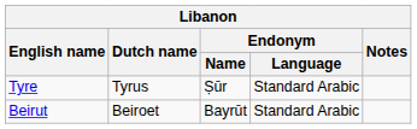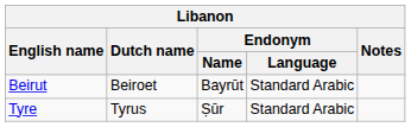 <table class="wikitable sortable">
 <tr>
 <th colspan="5"> Libanon</th>
 </tr>
 <tr>
 <th rowspan="2">English name</th>
 <th rowspan="2">Dutch name</th>
 <th colspan="2">Endonym</th>
 <th rowspan="2">Notes</th>
 </tr>
 <tr>
 <th>Name</th>
 <th>Language</th>
 </tr>
 <tr>
+<td><a href='#'>Beirut</a></td>
+<td>Beiroet</td>
+<td>Bayrūt</td>
+<td>Standard Arabic</td>
+<td></td>
+</tr>
+<tr>
 <td><a href='#'>Tyre</a></td>
 <td>Tyrus</td>
 <td>Ṣūr</td>
 <td>Standard Arabic</td>
 <td></td>
 </tr>
-<tr>
-<td><a href='#'>Beirut</a></td>
-<td>Beiroet</td>
-<td>Bayrūt</td>
-<td>Standard Arabic</td>
-<td></td>
-</tr>
 </table>
